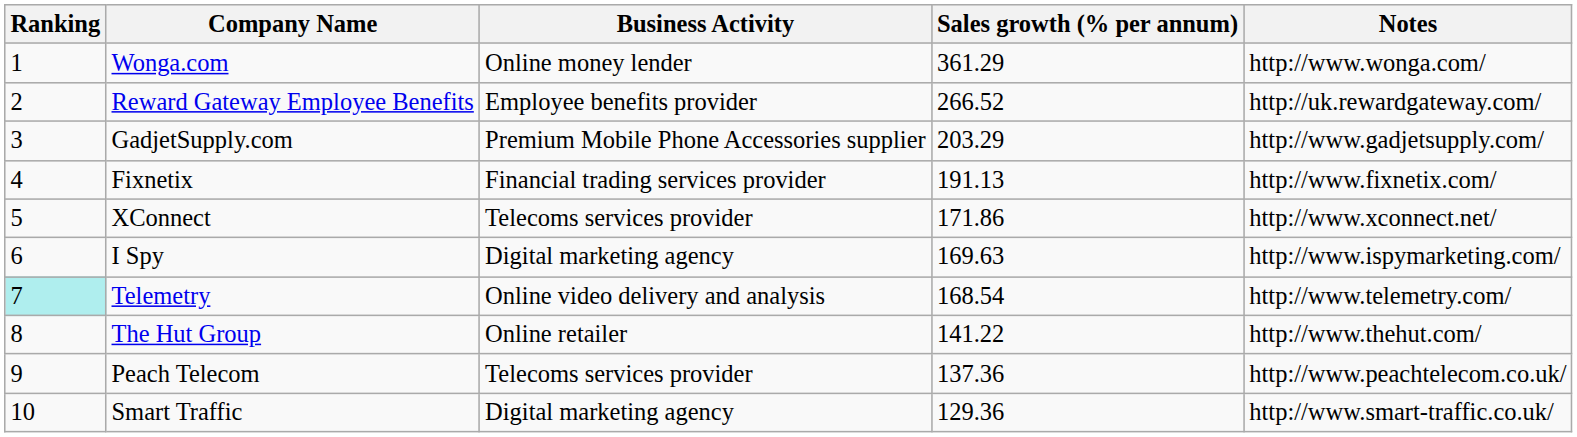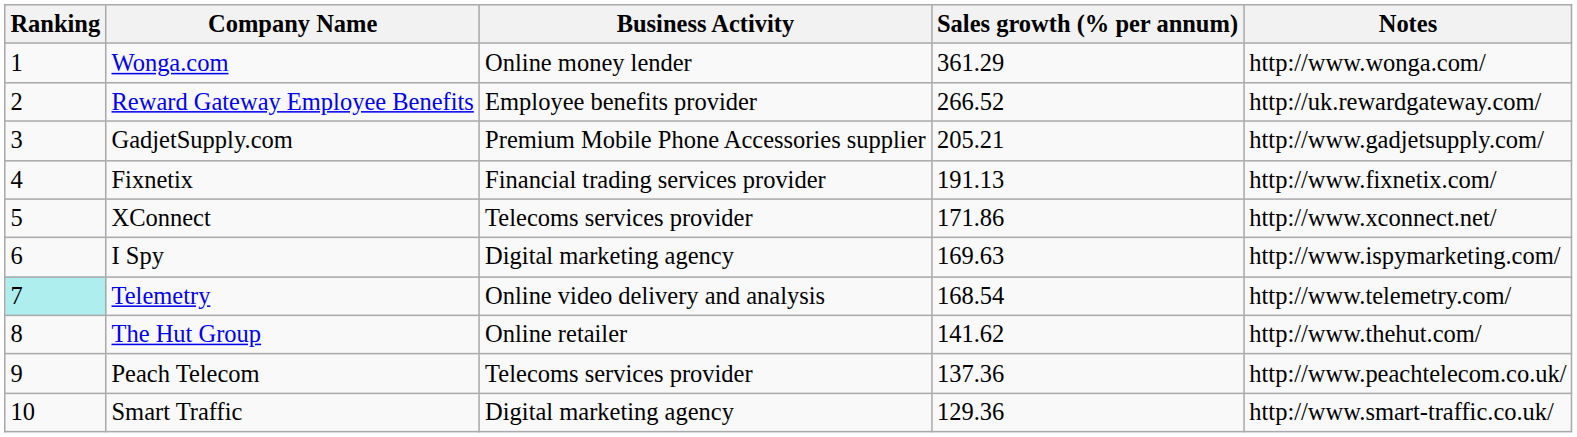 <table class="wikitable sortable">
 <tr>
 <th>Ranking</th>
 <th>Company Name</th>
 <th>Business Activity</th>
 <th>Sales growth (% per annum)</th>
 <th>Notes</th>
 </tr>
 <tr>
 <td>1</td>
 <td><a href='#'>Wonga.com</a></td>
 <td>Online money lender</td>
 <td>361.29</td>
 <td>http://www.wonga.com/</td>
 </tr>
 <tr>
 <td>2</td>
 <td><a href='#'>Reward Gateway Employee Benefits</a></td>
 <td>Employee benefits provider</td>
 <td>266.52</td>
 <td>http://uk.rewardgateway.com/</td>
 </tr>
 <tr>
 <td>3</td>
 <td>GadjetSupply.com</td>
 <td>Premium Mobile Phone Accessories supplier</td>
-<td>203.29</td>
+<td>205.21</td>
 <td>http://www.gadjetsupply.com/</td>
 </tr>
 <tr>
 <td>4</td>
 <td>Fixnetix</td>
 <td>Financial trading services provider</td>
 <td>191.13</td>
 <td>http://www.fixnetix.com/</td>
 </tr>
 <tr>
 <td>5</td>
 <td>XConnect</td>
 <td>Telecoms services provider</td>
 <td>171.86</td>
 <td>http://www.xconnect.net/</td>
 </tr>
 <tr>
 <td>6</td>
 <td>I Spy</td>
 <td>Digital marketing agency</td>
 <td>169.63</td>
 <td>http://www.ispymarketing.com/</td>
 </tr>
 <tr>
 <td style="background: paleturquoise;">7</td>
 <td><a href='#'>Telemetry</a></td>
 <td>Online video delivery and analysis</td>
 <td>168.54</td>
 <td>http://www.telemetry.com/</td>
 </tr>
 <tr>
 <td>8</td>
 <td><a href='#'>The Hut Group</a></td>
 <td>Online retailer</td>
-<td>141.22</td>
+<td>141.62</td>
 <td>http://www.thehut.com/</td>
 </tr>
 <tr>
 <td>9</td>
 <td>Peach Telecom</td>
 <td>Telecoms services provider</td>
 <td>137.36</td>
 <td>http://www.peachtelecom.co.uk/</td>
 </tr>
 <tr>
 <td>10</td>
 <td>Smart Traffic</td>
 <td>Digital marketing agency</td>
 <td>129.36</td>
 <td>http://www.smart-traffic.co.uk/</td>
 </tr>
 </table>
